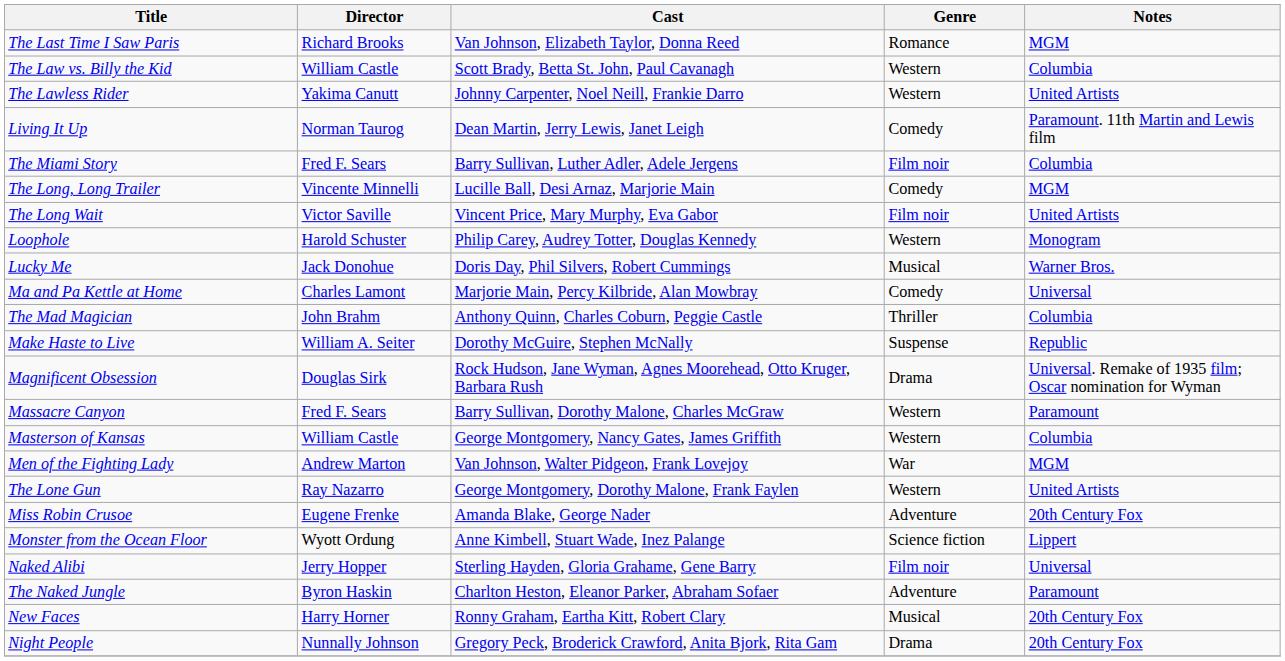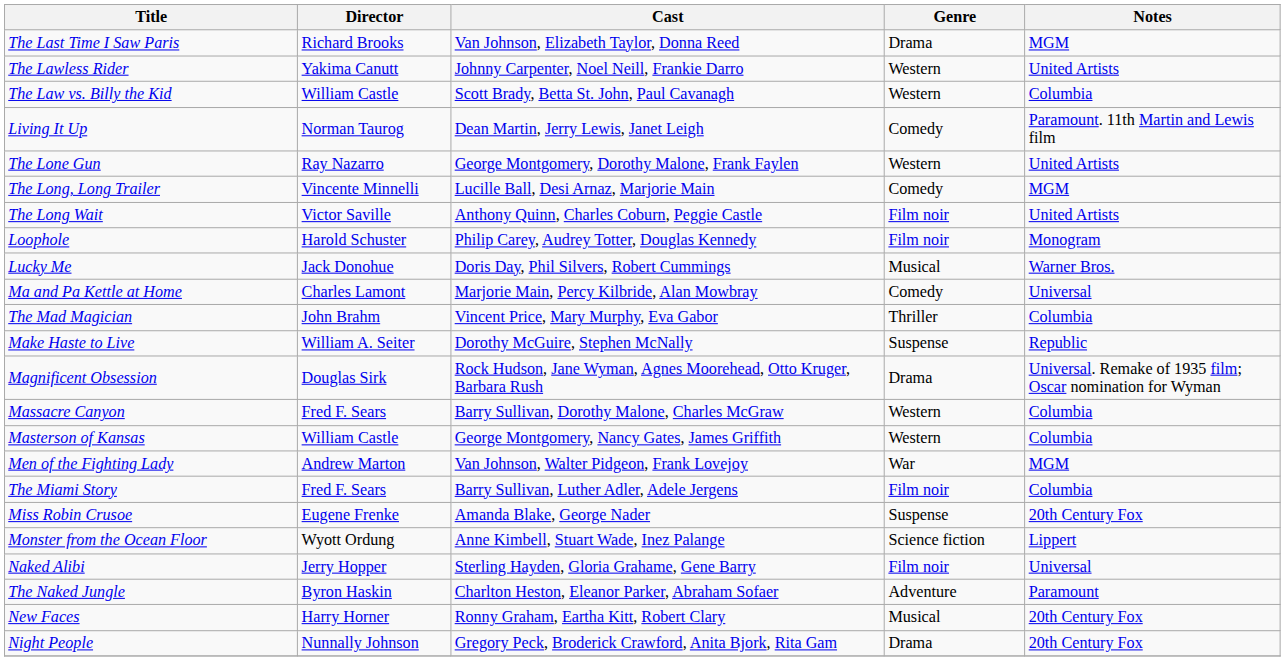 <table class="wikitable sortable" style="width:100%;">
 <tr>
 <th style="width:23%;">Title</th>
 <th style="width:12%;">Director</th>
 <th style="width:34%;">Cast</th>
 <th style="width:11%;">Genre</th>
 <th style="width:20%;">Notes</th>
 </tr>
 <tr>
 <td><em><a href='#'>The Last Time I Saw Paris</a></em></td>
 <td><a href='#'>Richard Brooks</a></td>
 <td><a href='#'>Van Johnson</a>, <a href='#'>Elizabeth Taylor</a>, <a href='#'>Donna Reed</a></td>
-<td>Romance</td>
+<td>Drama</td>
 <td><a href='#'>MGM</a></td>
+</tr>
+<tr>
+<td><em><a href='#'>The Lawless Rider</a></em></td>
+<td><a href='#'>Yakima Canutt</a></td>
+<td><a href='#'>Johnny Carpenter</a>, <a href='#'>Noel Neill</a>, <a href='#'>Frankie Darro</a></td>
+<td>Western</td>
+<td><a href='#'>United Artists</a></td>
 </tr>
 <tr>
 <td><em><a href='#'>The Law vs. Billy the Kid</a></em></td>
 <td><a href='#'>William Castle</a></td>
 <td><a href='#'>Scott Brady</a>, <a href='#'>Betta St. John</a>, <a href='#'>Paul Cavanagh</a></td>
 <td>Western</td>
 <td><a href='#'>Columbia</a></td>
 </tr>
 <tr>
-<td><em><a href='#'>The Lawless Rider</a></em></td>
-<td><a href='#'>Yakima Canutt</a></td>
-<td><a href='#'>Johnny Carpenter</a>, <a href='#'>Noel Neill</a>, <a href='#'>Frankie Darro</a></td>
-<td>Western</td>
-<td><a href='#'>United Artists</a></td>
-</tr>
-<tr>
 <td><em><a href='#'>Living It Up</a></em></td>
 <td><a href='#'>Norman Taurog</a></td>
 <td><a href='#'>Dean Martin</a>, <a href='#'>Jerry Lewis</a>, <a href='#'>Janet Leigh</a></td>
 <td>Comedy</td>
 <td><a href='#'>Paramount</a>. 11th <a href='#'>Martin and Lewis</a> film</td>
 </tr>
 <tr>
-<td><em><a href='#'>The Miami Story</a></em></td>
-<td><a href='#'>Fred F. Sears</a></td>
-<td><a href='#'>Barry Sullivan</a>, <a href='#'>Luther Adler</a>, <a href='#'>Adele Jergens</a></td>
-<td><a href='#'>Film noir</a></td>
-<td><a href='#'>Columbia</a></td>
+<td><em><a href='#'>The Lone Gun</a></em></td>
+<td><a href='#'>Ray Nazarro</a></td>
+<td><a href='#'>George Montgomery</a>, <a href='#'>Dorothy Malone</a>, <a href='#'>Frank Faylen</a></td>
+<td>Western</td>
+<td><a href='#'>United Artists</a></td>
 </tr>
 <tr>
 <td><em><a href='#'>The Long, Long Trailer</a></em></td>
 <td><a href='#'>Vincente Minnelli</a></td>
 <td><a href='#'>Lucille Ball</a>, <a href='#'>Desi Arnaz</a>, <a href='#'>Marjorie Main</a></td>
 <td>Comedy</td>
 <td><a href='#'>MGM</a></td>
 </tr>
 <tr>
 <td><em><a href='#'>The Long Wait</a></em></td>
 <td><a href='#'>Victor Saville</a></td>
-<td><a href='#'>Vincent Price</a>, <a href='#'>Mary Murphy</a>, <a href='#'>Eva Gabor</a></td>
+<td><a href='#'>Anthony Quinn</a>, <a href='#'>Charles Coburn</a>, <a href='#'>Peggie Castle</a></td>
 <td><a href='#'>Film noir</a></td>
 <td><a href='#'>United Artists</a></td>
 </tr>
 <tr>
 <td><em><a href='#'>Loophole</a></em></td>
 <td><a href='#'>Harold Schuster</a></td>
 <td><a href='#'>Philip Carey</a>, <a href='#'>Audrey Totter</a>, <a href='#'>Douglas Kennedy</a></td>
-<td>Western</td>
+<td><a href='#'>Film noir</a></td>
 <td><a href='#'>Monogram</a></td>
 </tr>
 <tr>
 <td><em><a href='#'>Lucky Me</a></em></td>
 <td><a href='#'>Jack Donohue</a></td>
 <td><a href='#'>Doris Day</a>, <a href='#'>Phil Silvers</a>, <a href='#'>Robert Cummings</a></td>
 <td>Musical</td>
 <td><a href='#'>Warner Bros.</a></td>
 </tr>
 <tr>
 <td><em><a href='#'>Ma and Pa Kettle at Home</a></em></td>
 <td><a href='#'>Charles Lamont</a></td>
 <td><a href='#'>Marjorie Main</a>, <a href='#'>Percy Kilbride</a>, <a href='#'>Alan Mowbray</a></td>
 <td>Comedy</td>
 <td><a href='#'>Universal</a></td>
 </tr>
 <tr>
 <td><em><a href='#'>The Mad Magician</a></em></td>
 <td><a href='#'>John Brahm</a></td>
-<td><a href='#'>Anthony Quinn</a>, <a href='#'>Charles Coburn</a>, <a href='#'>Peggie Castle</a></td>
+<td><a href='#'>Vincent Price</a>, <a href='#'>Mary Murphy</a>, <a href='#'>Eva Gabor</a></td>
 <td>Thriller</td>
 <td><a href='#'>Columbia</a></td>
 </tr>
 <tr>
 <td><em><a href='#'>Make Haste to Live</a></em></td>
 <td><a href='#'>William A. Seiter</a></td>
 <td><a href='#'>Dorothy McGuire</a>, <a href='#'>Stephen McNally</a></td>
 <td>Suspense</td>
 <td><a href='#'>Republic</a></td>
 </tr>
 <tr>
 <td><em><a href='#'>Magnificent Obsession</a></em></td>
 <td><a href='#'>Douglas Sirk</a></td>
 <td><a href='#'>Rock Hudson</a>, <a href='#'>Jane Wyman</a>, <a href='#'>Agnes Moorehead</a>, <a href='#'>Otto Kruger</a>, <a href='#'>Barbara Rush</a></td>
 <td>Drama</td>
 <td><a href='#'>Universal</a>. Remake of 1935 <a href='#'>film</a>; <a href='#'>Oscar</a> nomination for Wyman</td>
 </tr>
 <tr>
 <td><em><a href='#'>Massacre Canyon</a></em></td>
 <td><a href='#'>Fred F. Sears</a></td>
 <td><a href='#'>Barry Sullivan</a>, <a href='#'>Dorothy Malone</a>, <a href='#'>Charles McGraw</a></td>
 <td>Western</td>
-<td><a href='#'>Paramount</a></td>
+<td><a href='#'>Columbia</a></td>
 </tr>
 <tr>
 <td><em><a href='#'>Masterson of Kansas</a></em></td>
 <td><a href='#'>William Castle</a></td>
 <td><a href='#'>George Montgomery</a>, <a href='#'>Nancy Gates</a>, <a href='#'>James Griffith</a></td>
 <td>Western</td>
 <td><a href='#'>Columbia</a></td>
 </tr>
 <tr>
 <td><em><a href='#'>Men of the Fighting Lady</a></em></td>
 <td><a href='#'>Andrew Marton</a></td>
 <td><a href='#'>Van Johnson</a>, <a href='#'>Walter Pidgeon</a>, <a href='#'>Frank Lovejoy</a></td>
 <td>War</td>
 <td><a href='#'>MGM</a></td>
 </tr>
 <tr>
-<td><em><a href='#'>The Lone Gun</a></em></td>
-<td><a href='#'>Ray Nazarro</a></td>
-<td><a href='#'>George Montgomery</a>, <a href='#'>Dorothy Malone</a>, <a href='#'>Frank Faylen</a></td>
-<td>Western</td>
-<td><a href='#'>United Artists</a></td>
+<td><em><a href='#'>The Miami Story</a></em></td>
+<td><a href='#'>Fred F. Sears</a></td>
+<td><a href='#'>Barry Sullivan</a>, <a href='#'>Luther Adler</a>, <a href='#'>Adele Jergens</a></td>
+<td><a href='#'>Film noir</a></td>
+<td><a href='#'>Columbia</a></td>
 </tr>
 <tr>
 <td><em><a href='#'>Miss Robin Crusoe</a></em></td>
 <td><a href='#'>Eugene Frenke</a></td>
 <td><a href='#'>Amanda Blake</a>, <a href='#'>George Nader</a></td>
-<td>Adventure</td>
+<td>Suspense</td>
 <td><a href='#'>20th Century Fox</a></td>
 </tr>
 <tr>
 <td><em><a href='#'>Monster from the Ocean Floor</a></em></td>
 <td>Wyott Ordung</td>
 <td><a href='#'>Anne Kimbell</a>, <a href='#'>Stuart Wade</a>, <a href='#'>Inez Palange</a></td>
 <td>Science fiction</td>
 <td><a href='#'>Lippert</a></td>
 </tr>
 <tr>
 <td><em><a href='#'>Naked Alibi</a></em></td>
 <td><a href='#'>Jerry Hopper</a></td>
 <td><a href='#'>Sterling Hayden</a>, <a href='#'>Gloria Grahame</a>, <a href='#'>Gene Barry</a></td>
 <td><a href='#'>Film noir</a></td>
 <td><a href='#'>Universal</a></td>
 </tr>
 <tr>
 <td><em><a href='#'>The Naked Jungle</a></em></td>
 <td><a href='#'>Byron Haskin</a></td>
 <td><a href='#'>Charlton Heston</a>, <a href='#'>Eleanor Parker</a>, <a href='#'>Abraham Sofaer</a></td>
 <td>Adventure</td>
 <td><a href='#'>Paramount</a></td>
 </tr>
 <tr>
 <td><em><a href='#'>New Faces</a></em></td>
 <td><a href='#'>Harry Horner</a></td>
 <td><a href='#'>Ronny Graham</a>, <a href='#'>Eartha Kitt</a>, <a href='#'>Robert Clary</a></td>
 <td>Musical</td>
 <td><a href='#'>20th Century Fox</a></td>
 </tr>
 <tr>
 <td><em><a href='#'>Night People</a></em></td>
 <td><a href='#'>Nunnally Johnson</a></td>
 <td><a href='#'>Gregory Peck</a>, <a href='#'>Broderick Crawford</a>, <a href='#'>Anita Bjork</a>, <a href='#'>Rita Gam</a></td>
 <td>Drama</td>
 <td><a href='#'>20th Century Fox</a></td>
 </tr>
 <tr>
 </tr>
 </table>
